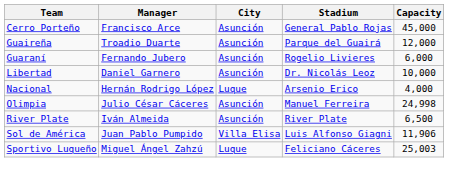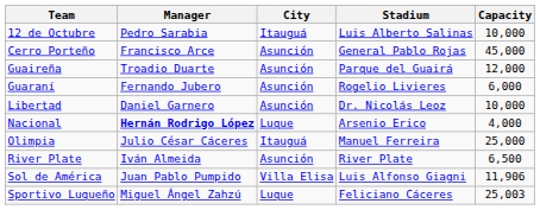 <table class="wikitable sortable">
 <tr>
 <th>Team</th>
 <th>Manager</th>
 <th>City</th>
 <th>Stadium</th>
 <th>Capacity</th>
+</tr>
+<tr>
+<td><a href='#'>12 de Octubre</a></td>
+<td> <a href='#'>Pedro Sarabia</a></td>
+<td><a href='#'>Itauguá</a></td>
+<td><a href='#'>Luis Alberto Salinas</a></td>
+<td align="center">10,000</td>
 </tr>
 <tr>
 <td><a href='#'>Cerro Porteño</a></td>
 <td> <a href='#'>Francisco Arce</a></td>
 <td><a href='#'>Asunción</a></td>
 <td><a href='#'>General Pablo Rojas</a></td>
 <td align="center">45,000</td>
 </tr>
 <tr>
 <td><a href='#'>Guaireña</a></td>
 <td> <a href='#'>Troadio Duarte</a></td>
 <td><a href='#'>Asunción</a></td>
 <td><a href='#'>Parque del Guairá</a></td>
 <td align="center">12,000</td>
 </tr>
 <tr>
 <td><a href='#'>Guaraní</a></td>
 <td> <a href='#'>Fernando Jubero</a></td>
 <td><a href='#'>Asunción</a></td>
 <td><a href='#'>Rogelio Livieres</a></td>
 <td align="center">6,000</td>
 </tr>
 <tr>
 <td><a href='#'>Libertad</a></td>
 <td> <a href='#'>Daniel Garnero</a></td>
 <td><a href='#'>Asunción</a></td>
 <td><a href='#'>Dr. Nicolás Leoz</a></td>
 <td align="center">10,000</td>
 </tr>
 <tr>
 <td><a href='#'>Nacional</a></td>
-<td> <a href='#'>Hernán Rodrigo López</a></td>
+<td><strong> <a href='#'>Hernán Rodrigo López</a></strong></td>
 <td><a href='#'>Luque</a></td>
 <td><a href='#'>Arsenio Erico</a></td>
 <td align="center">4,000</td>
 </tr>
 <tr>
 <td><a href='#'>Olimpia</a></td>
 <td> <a href='#'>Julio César Cáceres</a></td>
-<td><a href='#'>Asunción</a></td>
+<td><a href='#'>Itauguá</a></td>
 <td><a href='#'>Manuel Ferreira</a></td>
-<td align="center">24,998</td>
+<td align="center">25,000</td>
 </tr>
 <tr>
 <td><a href='#'>River Plate</a></td>
 <td> <a href='#'>Iván Almeida</a></td>
 <td><a href='#'>Asunción</a></td>
 <td><a href='#'>River Plate</a></td>
 <td align="center">6,500</td>
 </tr>
 <tr>
 <td><a href='#'>Sol de América</a></td>
 <td> <a href='#'>Juan Pablo Pumpido</a></td>
 <td><a href='#'>Villa Elisa</a></td>
 <td><a href='#'>Luis Alfonso Giagni</a></td>
 <td align="center">11,906</td>
 </tr>
 <tr>
 <td><a href='#'>Sportivo Luqueño</a></td>
 <td> <a href='#'>Miguel Ángel Zahzú</a></td>
 <td><a href='#'>Luque</a></td>
 <td><a href='#'>Feliciano Cáceres</a></td>
 <td align="center">25,003</td>
 </tr>
 </table>
